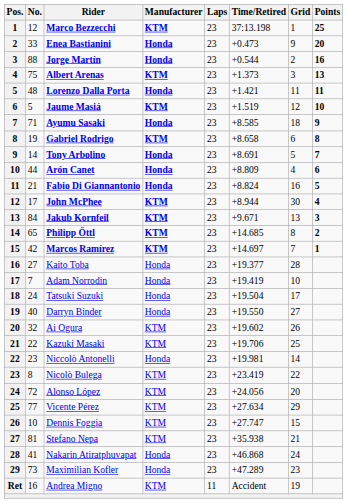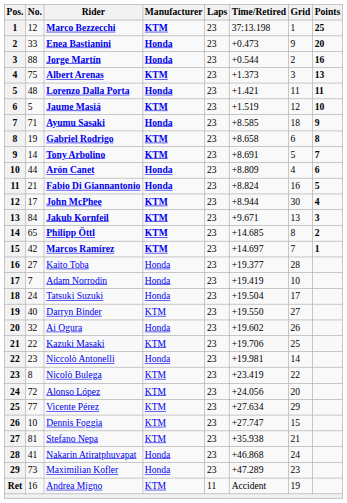 <table class="wikitable" style="font-size: 95%;">
 <tr>
 <th>Pos.</th>
 <th>No.</th>
 <th>Rider</th>
 <th>Manufacturer</th>
 <th>Laps</th>
 <th>Time/Retired</th>
 <th>Grid</th>
 <th>Points</th>
 </tr>
 <tr>
 <th>1</th>
 <td>12</td>
 <td> <strong><a href='#'>Marco Bezzecchi</a></strong></td>
 <td><strong><a href='#'>KTM</a></strong></td>
 <td>23</td>
 <td>37:13.198</td>
 <td>1</td>
 <td><strong>25</strong></td>
 </tr>
 <tr>
 <th>2</th>
 <td>33</td>
 <td> <strong><a href='#'>Enea Bastianini</a></strong></td>
 <td><strong><a href='#'>Honda</a></strong></td>
 <td>23</td>
 <td>+0.473</td>
 <td>9</td>
 <td><strong>20</strong></td>
 </tr>
 <tr>
 <th>3</th>
 <td>88</td>
 <td> <strong><a href='#'>Jorge Martín</a></strong></td>
 <td><strong><a href='#'>Honda</a></strong></td>
 <td>23</td>
 <td>+0.544</td>
 <td>2</td>
 <td><strong>16</strong></td>
 </tr>
 <tr>
 <th>4</th>
 <td>75</td>
 <td> <strong><a href='#'>Albert Arenas</a></strong></td>
 <td><strong><a href='#'>KTM</a></strong></td>
 <td>23</td>
 <td>+1.373</td>
 <td>3</td>
 <td><strong>13</strong></td>
 </tr>
 <tr>
 <th>5</th>
 <td>48</td>
 <td> <strong><a href='#'>Lorenzo Dalla Porta</a></strong></td>
 <td><strong><a href='#'>Honda</a></strong></td>
 <td>23</td>
 <td>+1.421</td>
 <td>11</td>
 <td><strong>11</strong></td>
 </tr>
 <tr>
 <th>6</th>
 <td>5</td>
 <td> <strong><a href='#'>Jaume Masiá</a></strong></td>
 <td><strong><a href='#'>KTM</a></strong></td>
 <td>23</td>
 <td>+1.519</td>
 <td>12</td>
 <td><strong>10</strong></td>
 </tr>
 <tr>
 <th>7</th>
 <td>71</td>
 <td> <strong><a href='#'>Ayumu Sasaki</a></strong></td>
 <td><strong><a href='#'>Honda</a></strong></td>
 <td>23</td>
 <td>+8.585</td>
 <td>18</td>
 <td><strong>9</strong></td>
 </tr>
 <tr>
 <th>8</th>
 <td>19</td>
 <td> <strong><a href='#'>Gabriel Rodrigo</a></strong></td>
 <td><strong><a href='#'>KTM</a></strong></td>
 <td>23</td>
 <td>+8.658</td>
 <td>6</td>
 <td><strong>8</strong></td>
 </tr>
 <tr>
 <th>9</th>
 <td>14</td>
 <td> <strong><a href='#'>Tony Arbolino</a></strong></td>
-<td><strong><a href='#'>Honda</a></strong></td>
+<td><strong><a href='#'>KTM</a></strong></td>
 <td>23</td>
 <td>+8.691</td>
 <td>5</td>
 <td><strong>7</strong></td>
 </tr>
 <tr>
 <th>10</th>
 <td>44</td>
 <td> <strong><a href='#'>Arón Canet</a></strong></td>
 <td><strong><a href='#'>Honda</a></strong></td>
 <td>23</td>
 <td>+8.809</td>
 <td>4</td>
 <td><strong>6</strong></td>
 </tr>
 <tr>
 <th>11</th>
 <td>21</td>
 <td> <strong><a href='#'>Fabio Di Giannantonio</a></strong></td>
 <td><strong><a href='#'>Honda</a></strong></td>
 <td>23</td>
 <td>+8.824</td>
 <td>16</td>
 <td><strong>5</strong></td>
 </tr>
 <tr>
 <th>12</th>
 <td>17</td>
 <td> <strong><a href='#'>John McPhee</a></strong></td>
 <td><strong><a href='#'>KTM</a></strong></td>
 <td>23</td>
 <td>+8.944</td>
 <td>30</td>
 <td><strong>4</strong></td>
 </tr>
 <tr>
 <th>13</th>
 <td>84</td>
 <td> <strong><a href='#'>Jakub Kornfeil</a></strong></td>
 <td><strong><a href='#'>KTM</a></strong></td>
 <td>23</td>
 <td>+9.671</td>
 <td>13</td>
 <td><strong>3</strong></td>
 </tr>
 <tr>
 <th>14</th>
 <td>65</td>
 <td> <strong><a href='#'>Philipp Öttl</a></strong></td>
 <td><strong><a href='#'>KTM</a></strong></td>
 <td>23</td>
 <td>+14.685</td>
 <td>8</td>
 <td><strong>2</strong></td>
 </tr>
 <tr>
 <th>15</th>
 <td>42</td>
 <td> <strong><a href='#'>Marcos Ramírez</a></strong></td>
 <td><strong><a href='#'>KTM</a></strong></td>
 <td>23</td>
 <td>+14.697</td>
 <td>7</td>
 <td><strong>1</strong></td>
 </tr>
 <tr>
 <th>16</th>
 <td>27</td>
 <td> <a href='#'>Kaito Toba</a></td>
 <td><a href='#'>Honda</a></td>
 <td>23</td>
 <td>+19.377</td>
 <td>28</td>
 <td></td>
 </tr>
 <tr>
 <th>17</th>
 <td>7</td>
 <td> <a href='#'>Adam Norrodin</a></td>
 <td><a href='#'>Honda</a></td>
 <td>23</td>
 <td>+19.419</td>
 <td>10</td>
 <td></td>
 </tr>
 <tr>
 <th>18</th>
 <td>24</td>
 <td> <a href='#'>Tatsuki Suzuki</a></td>
 <td><a href='#'>Honda</a></td>
 <td>23</td>
 <td>+19.504</td>
 <td>17</td>
 <td></td>
 </tr>
 <tr>
 <th>19</th>
 <td>40</td>
 <td> <a href='#'>Darryn Binder</a></td>
-<td><a href='#'>Honda</a></td>
+<td><a href='#'>KTM</a></td>
 <td>23</td>
 <td>+19.550</td>
 <td>27</td>
 <td></td>
 </tr>
 <tr>
 <th>20</th>
 <td>32</td>
 <td> <a href='#'>Ai Ogura</a></td>
-<td><a href='#'>KTM</a></td>
+<td><a href='#'>Honda</a></td>
 <td>23</td>
 <td>+19.602</td>
 <td>26</td>
 <td></td>
 </tr>
 <tr>
 <th>21</th>
 <td>22</td>
 <td> <a href='#'>Kazuki Masaki</a></td>
 <td><a href='#'>KTM</a></td>
 <td>23</td>
 <td>+19.706</td>
 <td>25</td>
 <td></td>
 </tr>
 <tr>
 <th>22</th>
 <td>23</td>
 <td> <a href='#'>Niccolò Antonelli</a></td>
 <td><a href='#'>Honda</a></td>
 <td>23</td>
 <td>+19.981</td>
 <td>14</td>
 <td></td>
 </tr>
 <tr>
 <th>23</th>
 <td>8</td>
 <td> <a href='#'>Nicolò Bulega</a></td>
 <td><a href='#'>KTM</a></td>
 <td>23</td>
 <td>+23.419</td>
 <td>22</td>
 <td></td>
 </tr>
 <tr>
 <th>24</th>
 <td>72</td>
 <td> <a href='#'>Alonso López</a></td>
 <td><a href='#'>KTM</a></td>
 <td>23</td>
 <td>+24.056</td>
 <td>20</td>
 <td></td>
 </tr>
 <tr>
 <th>25</th>
 <td>77</td>
 <td> <a href='#'>Vicente Pérez</a></td>
 <td><a href='#'>KTM</a></td>
 <td>23</td>
 <td>+27.634</td>
 <td>29</td>
 <td></td>
 </tr>
 <tr>
 <th>26</th>
 <td>10</td>
 <td> <a href='#'>Dennis Foggia</a></td>
 <td><a href='#'>KTM</a></td>
 <td>23</td>
 <td>+27.747</td>
 <td>15</td>
 <td></td>
 </tr>
 <tr>
 <th>27</th>
 <td>81</td>
 <td> <a href='#'>Stefano Nepa</a></td>
 <td><a href='#'>KTM</a></td>
 <td>23</td>
 <td>+35.938</td>
 <td>21</td>
 <td></td>
 </tr>
 <tr>
 <th>28</th>
 <td>41</td>
 <td> <a href='#'>Nakarin Atiratphuvapat</a></td>
 <td><a href='#'>Honda</a></td>
 <td>23</td>
 <td>+46.868</td>
 <td>24</td>
 <td></td>
 </tr>
 <tr>
 <th>29</th>
 <td>73</td>
 <td> <a href='#'>Maximilian Kofler</a></td>
 <td><a href='#'>Honda</a></td>
 <td>23</td>
 <td>+47.289</td>
 <td>23</td>
 <td></td>
 </tr>
 <tr>
 <th>Ret</th>
 <td>16</td>
 <td> <a href='#'>Andrea Migno</a></td>
 <td><a href='#'>KTM</a></td>
 <td>11</td>
 <td>Accident</td>
 <td>19</td>
 <td></td>
 </tr>
 <tr>
 <th colspan=8></th>
 </tr>
 </table>
